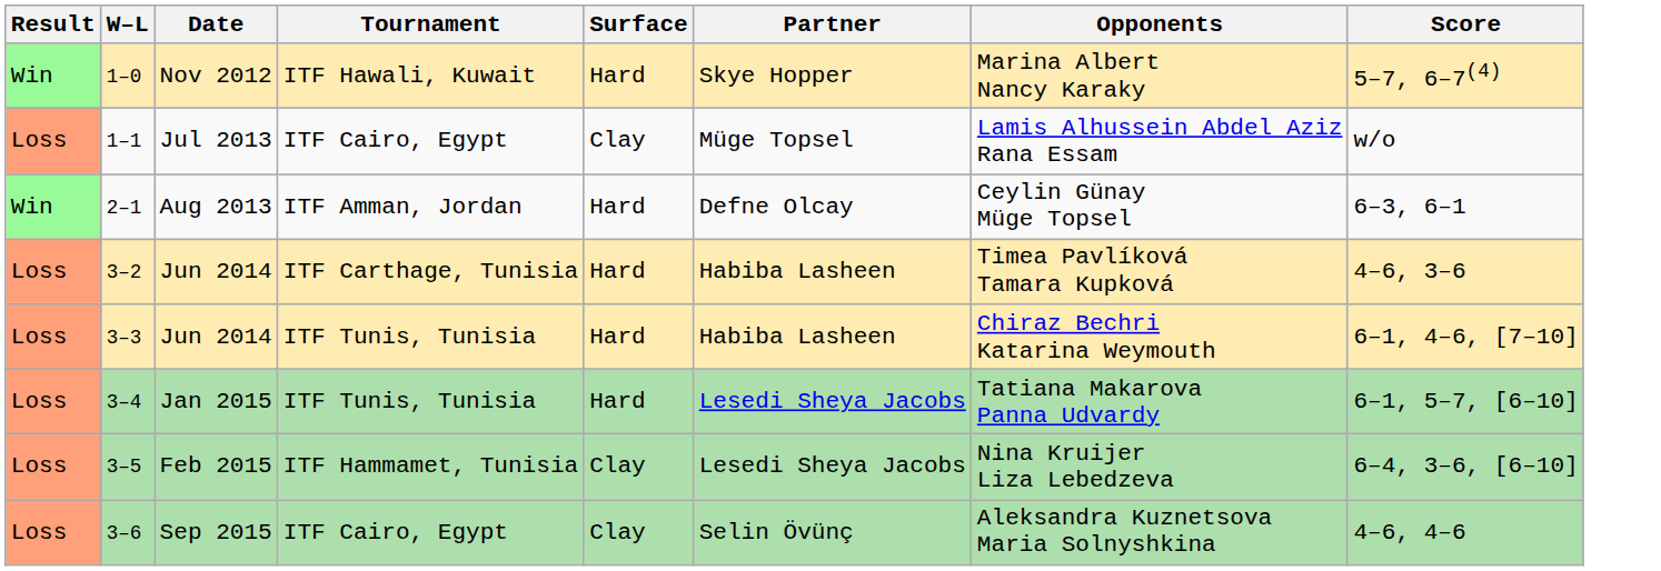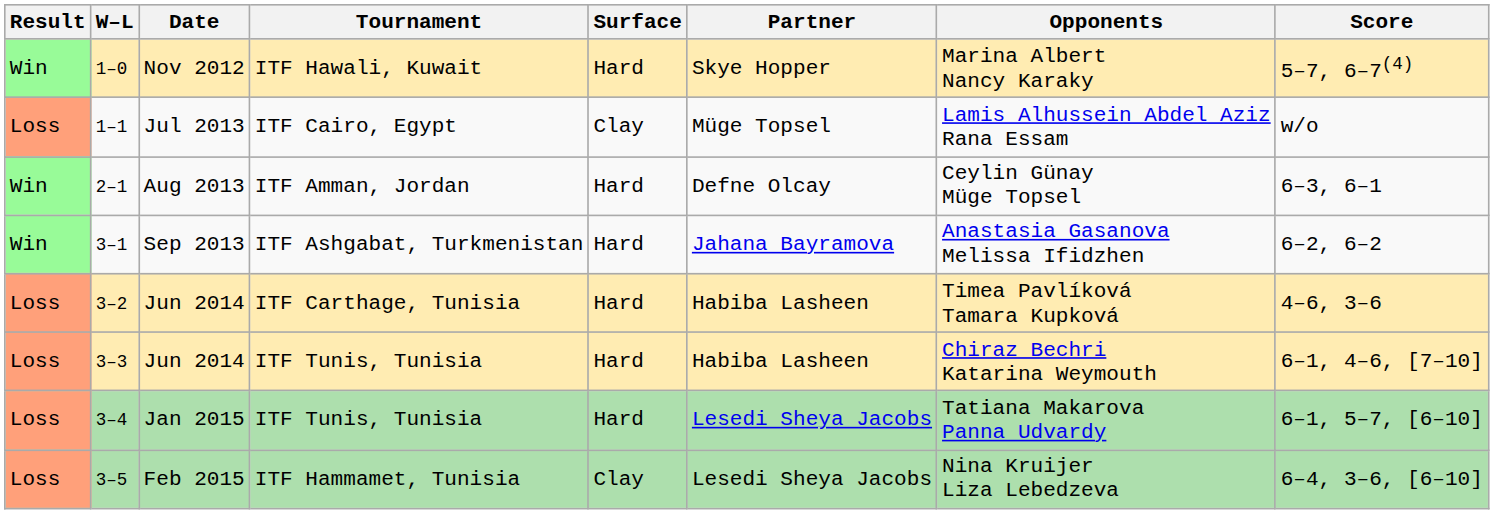 <table class="sortable wikitable">
 <tr>
 <th>Result</th>
 <th class=unsortable>W–L</th>
 <th>Date</th>
 <th>Tournament</th>
 <th>Surface</th>
 <th>Partner</th>
 <th>Opponents</th>
 <th class=unsortable>Score</th>
 </tr>
 <tr bgcolor=#ffecb2>
 <td style="background:#98fb98;">Win</td>
 <td><small>1–0</small></td>
 <td>Nov 2012</td>
 <td>ITF Hawali, Kuwait</td>
 <td>Hard</td>
 <td> Skye Hopper</td>
 <td> Marina Albert <br>  Nancy Karaky</td>
 <td>5–7, 6–7<sup>(4)</sup></td>
 </tr>
 <tr>
 <td style="background:#ffa07a;">Loss</td>
 <td><small>1–1</small></td>
 <td>Jul 2013</td>
 <td>ITF Cairo, Egypt</td>
 <td>Clay</td>
 <td> Müge Topsel</td>
 <td> <a href='#'>Lamis Alhussein Abdel Aziz</a> <br>  Rana Essam</td>
 <td>w/o</td>
 </tr>
 <tr>
 <td style="background:#98fb98;">Win</td>
 <td><small>2–1</small></td>
 <td>Aug 2013</td>
 <td>ITF Amman, Jordan</td>
 <td>Hard</td>
 <td> Defne Olcay</td>
 <td> Ceylin Günay <br>  Müge Topsel</td>
 <td>6–3, 6–1</td>
 </tr>
+<tr>
+<td style="background:#98fb98;">Win</td>
+<td><small>3–1</small></td>
+<td>Sep 2013</td>
+<td>ITF Ashgabat, Turkmenistan</td>
+<td>Hard</td>
+<td> <a href='#'>Jahana Bayramova</a></td>
+<td> <a href='#'>Anastasia Gasanova</a> <br>  Melissa Ifidzhen</td>
+<td>6–2, 6–2</td>
+</tr>
 <tr bgcolor=#ffecb2>
 <td style="background:#ffa07a;">Loss</td>
 <td><small>3–2</small></td>
 <td>Jun 2014</td>
 <td>ITF Carthage, Tunisia</td>
 <td>Hard</td>
 <td> Habiba Lasheen</td>
 <td> Timea Pavlíková <br>  Tamara Kupková</td>
 <td>4–6, 3–6</td>
 </tr>
 <tr bgcolor=#ffecb2>
 <td style="background:#ffa07a;">Loss</td>
 <td><small>3–3</small></td>
 <td>Jun 2014</td>
 <td>ITF Tunis, Tunisia</td>
 <td>Hard</td>
 <td> Habiba Lasheen</td>
 <td> <a href='#'>Chiraz Bechri</a> <br>  Katarina Weymouth</td>
 <td>6–1, 4–6, [7–10]</td>
 </tr>
 <tr bgcolor="#ADDFAD">
 <td style="background:#ffa07a;">Loss</td>
 <td><small>3–4</small></td>
 <td>Jan 2015</td>
 <td>ITF Tunis, Tunisia</td>
 <td>Hard</td>
 <td> <a href='#'>Lesedi Sheya Jacobs</a></td>
 <td> Tatiana Makarova <br>  <a href='#'>Panna Udvardy</a></td>
 <td>6–1, 5–7, [6–10]</td>
 </tr>
 <tr bgcolor="#ADDFAD">
 <td style="background:#ffa07a;">Loss</td>
 <td><small>3–5</small></td>
 <td>Feb 2015</td>
 <td>ITF Hammamet, Tunisia</td>
 <td>Clay</td>
 <td> Lesedi Sheya Jacobs</td>
 <td> Nina Kruijer <br>  Liza Lebedzeva</td>
 <td>6–4, 3–6, [6–10]</td>
 </tr>
-<tr bgcolor="#ADDFAD">
-<td style="background:#ffa07a;">Loss</td>
-<td><small>3–6</small></td>
-<td>Sep 2015</td>
-<td>ITF Cairo, Egypt</td>
-<td>Clay</td>
-<td> Selin Övünç</td>
-<td> Aleksandra Kuznetsova <br>  Maria Solnyshkina</td>
-<td>4–6, 4–6</td>
-</tr>
 </table>
